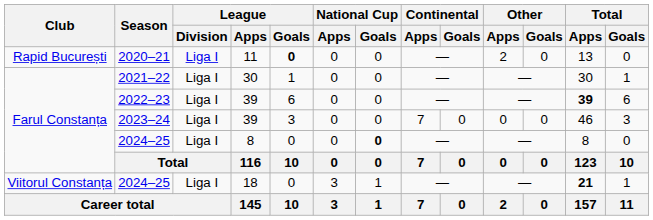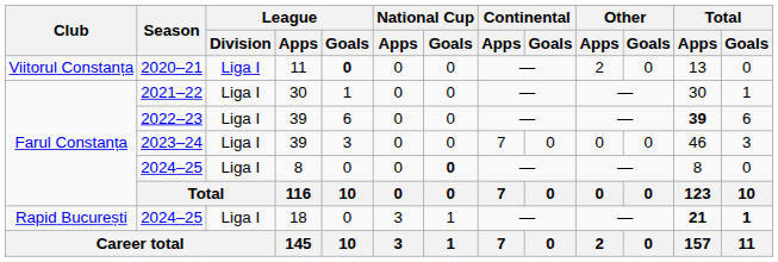 <table class=wikitable style=text-align:center>
 <tr>
 <th rowspan=2>Club</th>
 <th rowspan=2>Season</th>
 <th colspan=3>League</th>
 <th colspan=2>National Cup</th>
 <th colspan=2>Continental</th>
 <th colspan=2>Other</th>
 <th colspan=2>Total</th>
 </tr>
 <tr>
 <th>Division</th>
 <th>Apps</th>
 <th>Goals</th>
 <th>Apps</th>
 <th>Goals</th>
 <th>Apps</th>
 <th>Goals</th>
 <th>Apps</th>
 <th>Goals</th>
 <th>Apps</th>
 <th>Goals</th>
 </tr>
 <tr>
-<td rowspan="1"><a href='#'>Rapid București</a></td>
+<td rowspan="1"><a href='#'>Viitorul Constanța</a></td>
 <td><a href='#'>2020–21</a></td>
 <td rowspan="1"><a href='#'>Liga I</a></td>
 <td>11</td>
 <td><strong>0</strong></td>
 <td>0</td>
 <td>0</td>
 <td colspan="2">—</td>
 <td>2</td>
 <td>0</td>
 <td>13</td>
 <td>0</td>
 </tr>
 <tr>
 <td rowspan="5"><a href='#'>Farul Constanța</a></td>
 <td><a href='#'>2021–22</a></td>
 <td>Liga I</td>
 <td>30</td>
 <td>1</td>
 <td>0</td>
 <td>0</td>
 <td colspan="2">—</td>
 <td colspan="2">—</td>
 <td>30</td>
 <td>1</td>
 </tr>
 <tr>
 <td><a href='#'>2022–23</a></td>
 <td>Liga I</td>
 <td>39</td>
 <td>6</td>
 <td>0</td>
 <td>0</td>
 <td colspan="2">—</td>
 <td colspan="2">—</td>
 <td><strong>39</strong></td>
 <td>6</td>
 </tr>
 <tr>
 <td><a href='#'>2023–24</a></td>
 <td>Liga I</td>
 <td>39</td>
 <td>3</td>
 <td>0</td>
 <td>0</td>
 <td>7</td>
 <td>0</td>
 <td>0</td>
 <td>0</td>
 <td>46</td>
 <td>3</td>
 </tr>
 <tr>
 <td><a href='#'>2024–25</a></td>
 <td>Liga I</td>
 <td>8</td>
 <td>0</td>
 <td>0</td>
 <td><strong>0</strong></td>
 <td colspan="2">—</td>
 <td colspan="2">—</td>
 <td>8</td>
 <td>0</td>
 </tr>
 <tr>
 <th colspan="2">Total</th>
 <th>116</th>
 <th>10</th>
 <th>0</th>
 <th>0</th>
 <th>7</th>
 <th>0</th>
 <th>0</th>
 <th>0</th>
 <th>123</th>
 <th>10</th>
 </tr>
 <tr>
-<td rowspan="1"><a href='#'>Viitorul Constanța</a></td>
+<td rowspan="1"><a href='#'>Rapid București</a></td>
 <td><a href='#'>2024–25</a></td>
 <td rowspan="1">Liga I</td>
 <td>18</td>
 <td>0</td>
 <td>3</td>
 <td>1</td>
 <td colspan="2">—</td>
 <td colspan="2">—</td>
 <td><strong>21</strong></td>
-<td>1</td>
+<td><strong>1</strong></td>
 </tr>
 <tr>
 <th colspan="3">Career total</th>
 <th>145</th>
 <th>10</th>
 <th>3</th>
 <th>1</th>
 <th>7</th>
 <th>0</th>
 <th>2</th>
 <th>0</th>
 <th>157</th>
 <th>11</th>
 </tr>
 </table>
